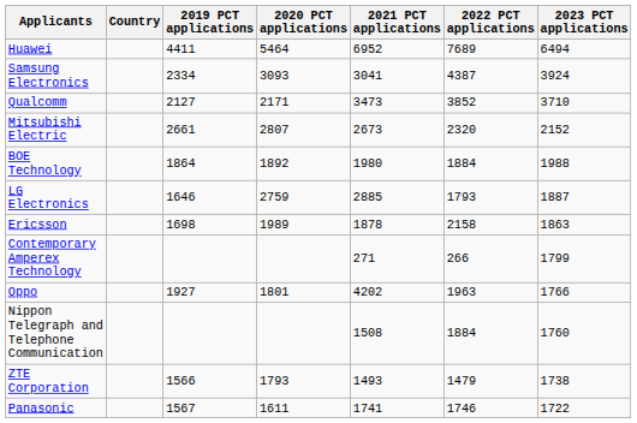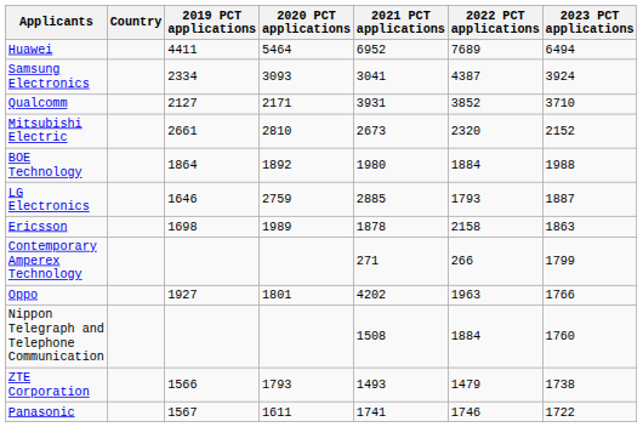 <table class="sortable wikitable">
 <tr>
 <th>Applicants</th>
 <th>Country</th>
 <th>2019 PCT<br>applications</th>
 <th>2020 PCT<br>applications</th>
 <th>2021 PCT<br>applications</th>
 <th>2022 PCT applications</th>
 <th>2023 PCT applications</th>
 </tr>
 <tr>
 <td><a href='#'>Huawei</a></td>
 <td></td>
 <td>4411</td>
 <td>5464</td>
 <td>6952</td>
 <td>7689</td>
 <td>6494</td>
 </tr>
 <tr>
 <td><a href='#'>Samsung Electronics</a></td>
 <td></td>
 <td>2334</td>
 <td>3093</td>
 <td>3041</td>
 <td>4387</td>
 <td>3924</td>
 </tr>
 <tr>
 <td><a href='#'>Qualcomm</a></td>
 <td></td>
 <td>2127</td>
 <td>2171</td>
-<td>3473</td>
+<td>3931</td>
 <td>3852</td>
 <td>3710</td>
 </tr>
 <tr>
 <td><a href='#'>Mitsubishi Electric</a></td>
 <td></td>
 <td>2661</td>
-<td>2807</td>
+<td>2810</td>
 <td>2673</td>
 <td>2320</td>
 <td>2152</td>
 </tr>
 <tr>
 <td><a href='#'>BOE Technology</a></td>
 <td></td>
 <td>1864</td>
 <td>1892</td>
 <td>1980</td>
 <td>1884</td>
 <td>1988</td>
 </tr>
 <tr>
 <td><a href='#'>LG Electronics</a></td>
 <td></td>
 <td>1646</td>
 <td>2759</td>
 <td>2885</td>
 <td>1793</td>
 <td>1887</td>
 </tr>
 <tr>
 <td><a href='#'>Ericsson</a></td>
 <td></td>
 <td>1698</td>
 <td>1989</td>
 <td>1878</td>
 <td>2158</td>
 <td>1863</td>
 </tr>
 <tr>
 <td><a href='#'>Contemporary Amperex Technology</a></td>
 <td></td>
 <td></td>
 <td></td>
 <td>271</td>
 <td>266</td>
 <td>1799</td>
 </tr>
 <tr>
 <td><a href='#'>Oppo</a></td>
 <td></td>
 <td>1927</td>
 <td>1801</td>
 <td>4202</td>
 <td>1963</td>
 <td>1766</td>
 </tr>
 <tr>
 <td>Nippon Telegraph and Telephone Communication</td>
 <td></td>
 <td></td>
 <td></td>
 <td>1508</td>
 <td>1884</td>
 <td>1760</td>
 </tr>
 <tr>
 <td><a href='#'>ZTE Corporation</a></td>
 <td></td>
 <td>1566</td>
 <td>1793</td>
 <td>1493</td>
 <td>1479</td>
 <td>1738</td>
 </tr>
 <tr>
 <td><a href='#'>Panasonic</a></td>
 <td></td>
 <td>1567</td>
 <td>1611</td>
 <td>1741</td>
 <td>1746</td>
 <td>1722</td>
 </tr>
 </table>
